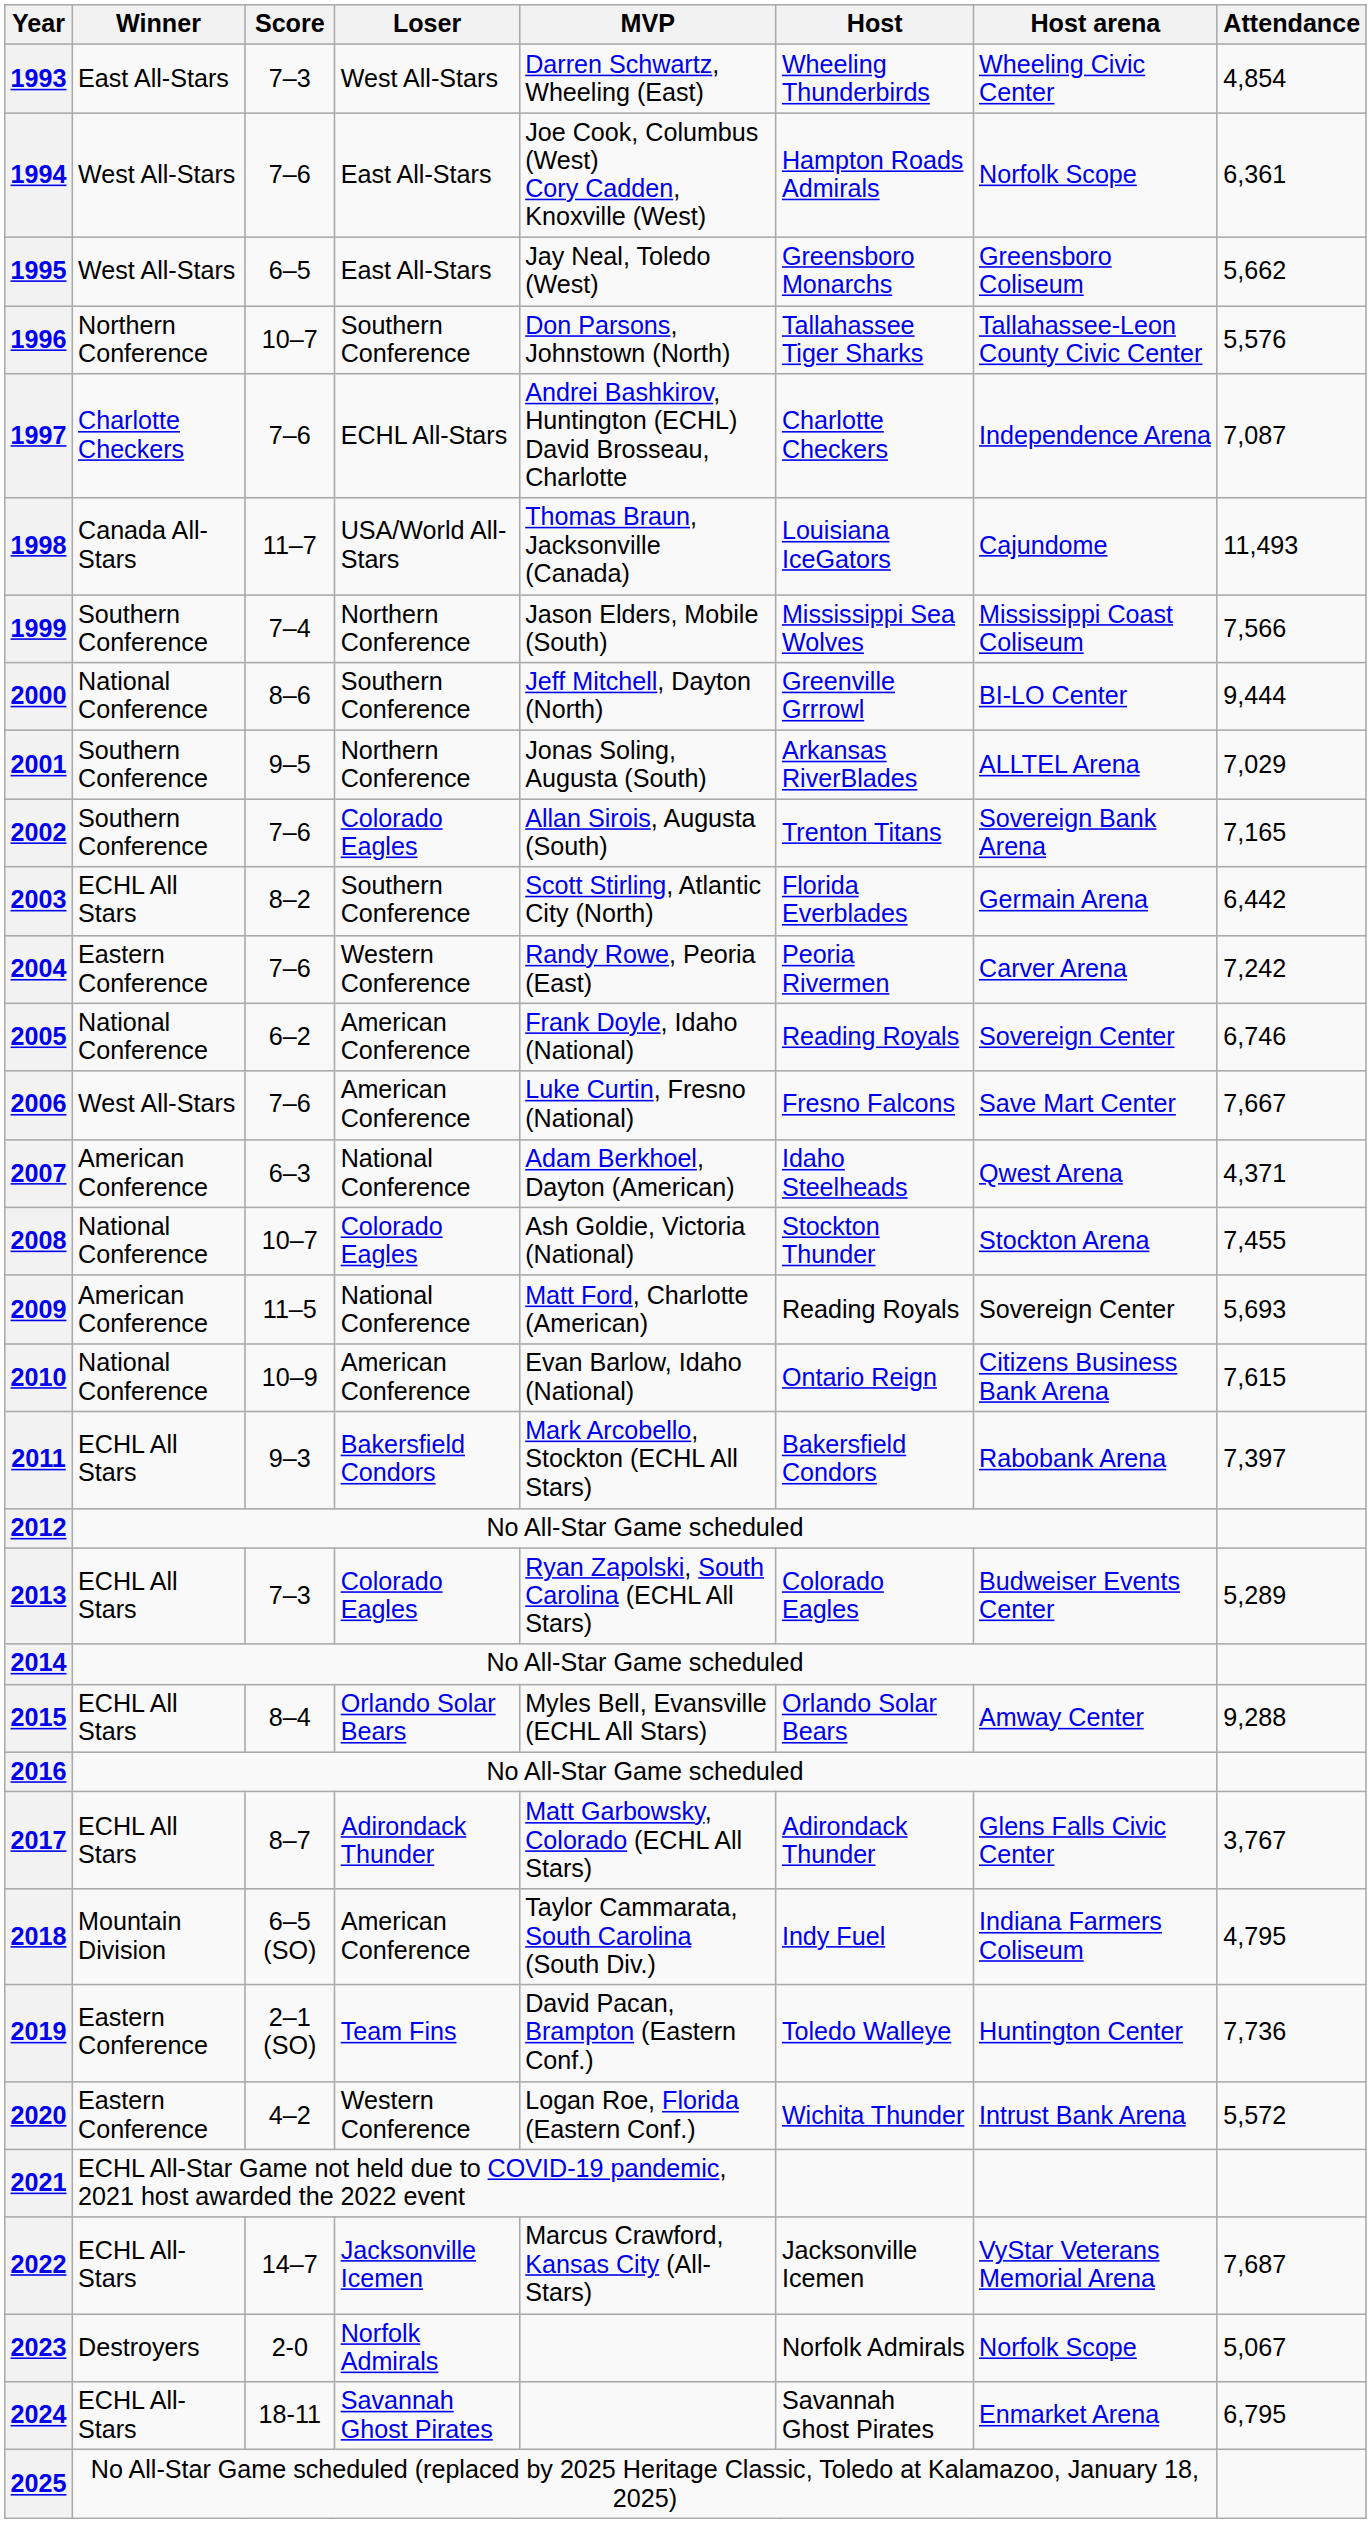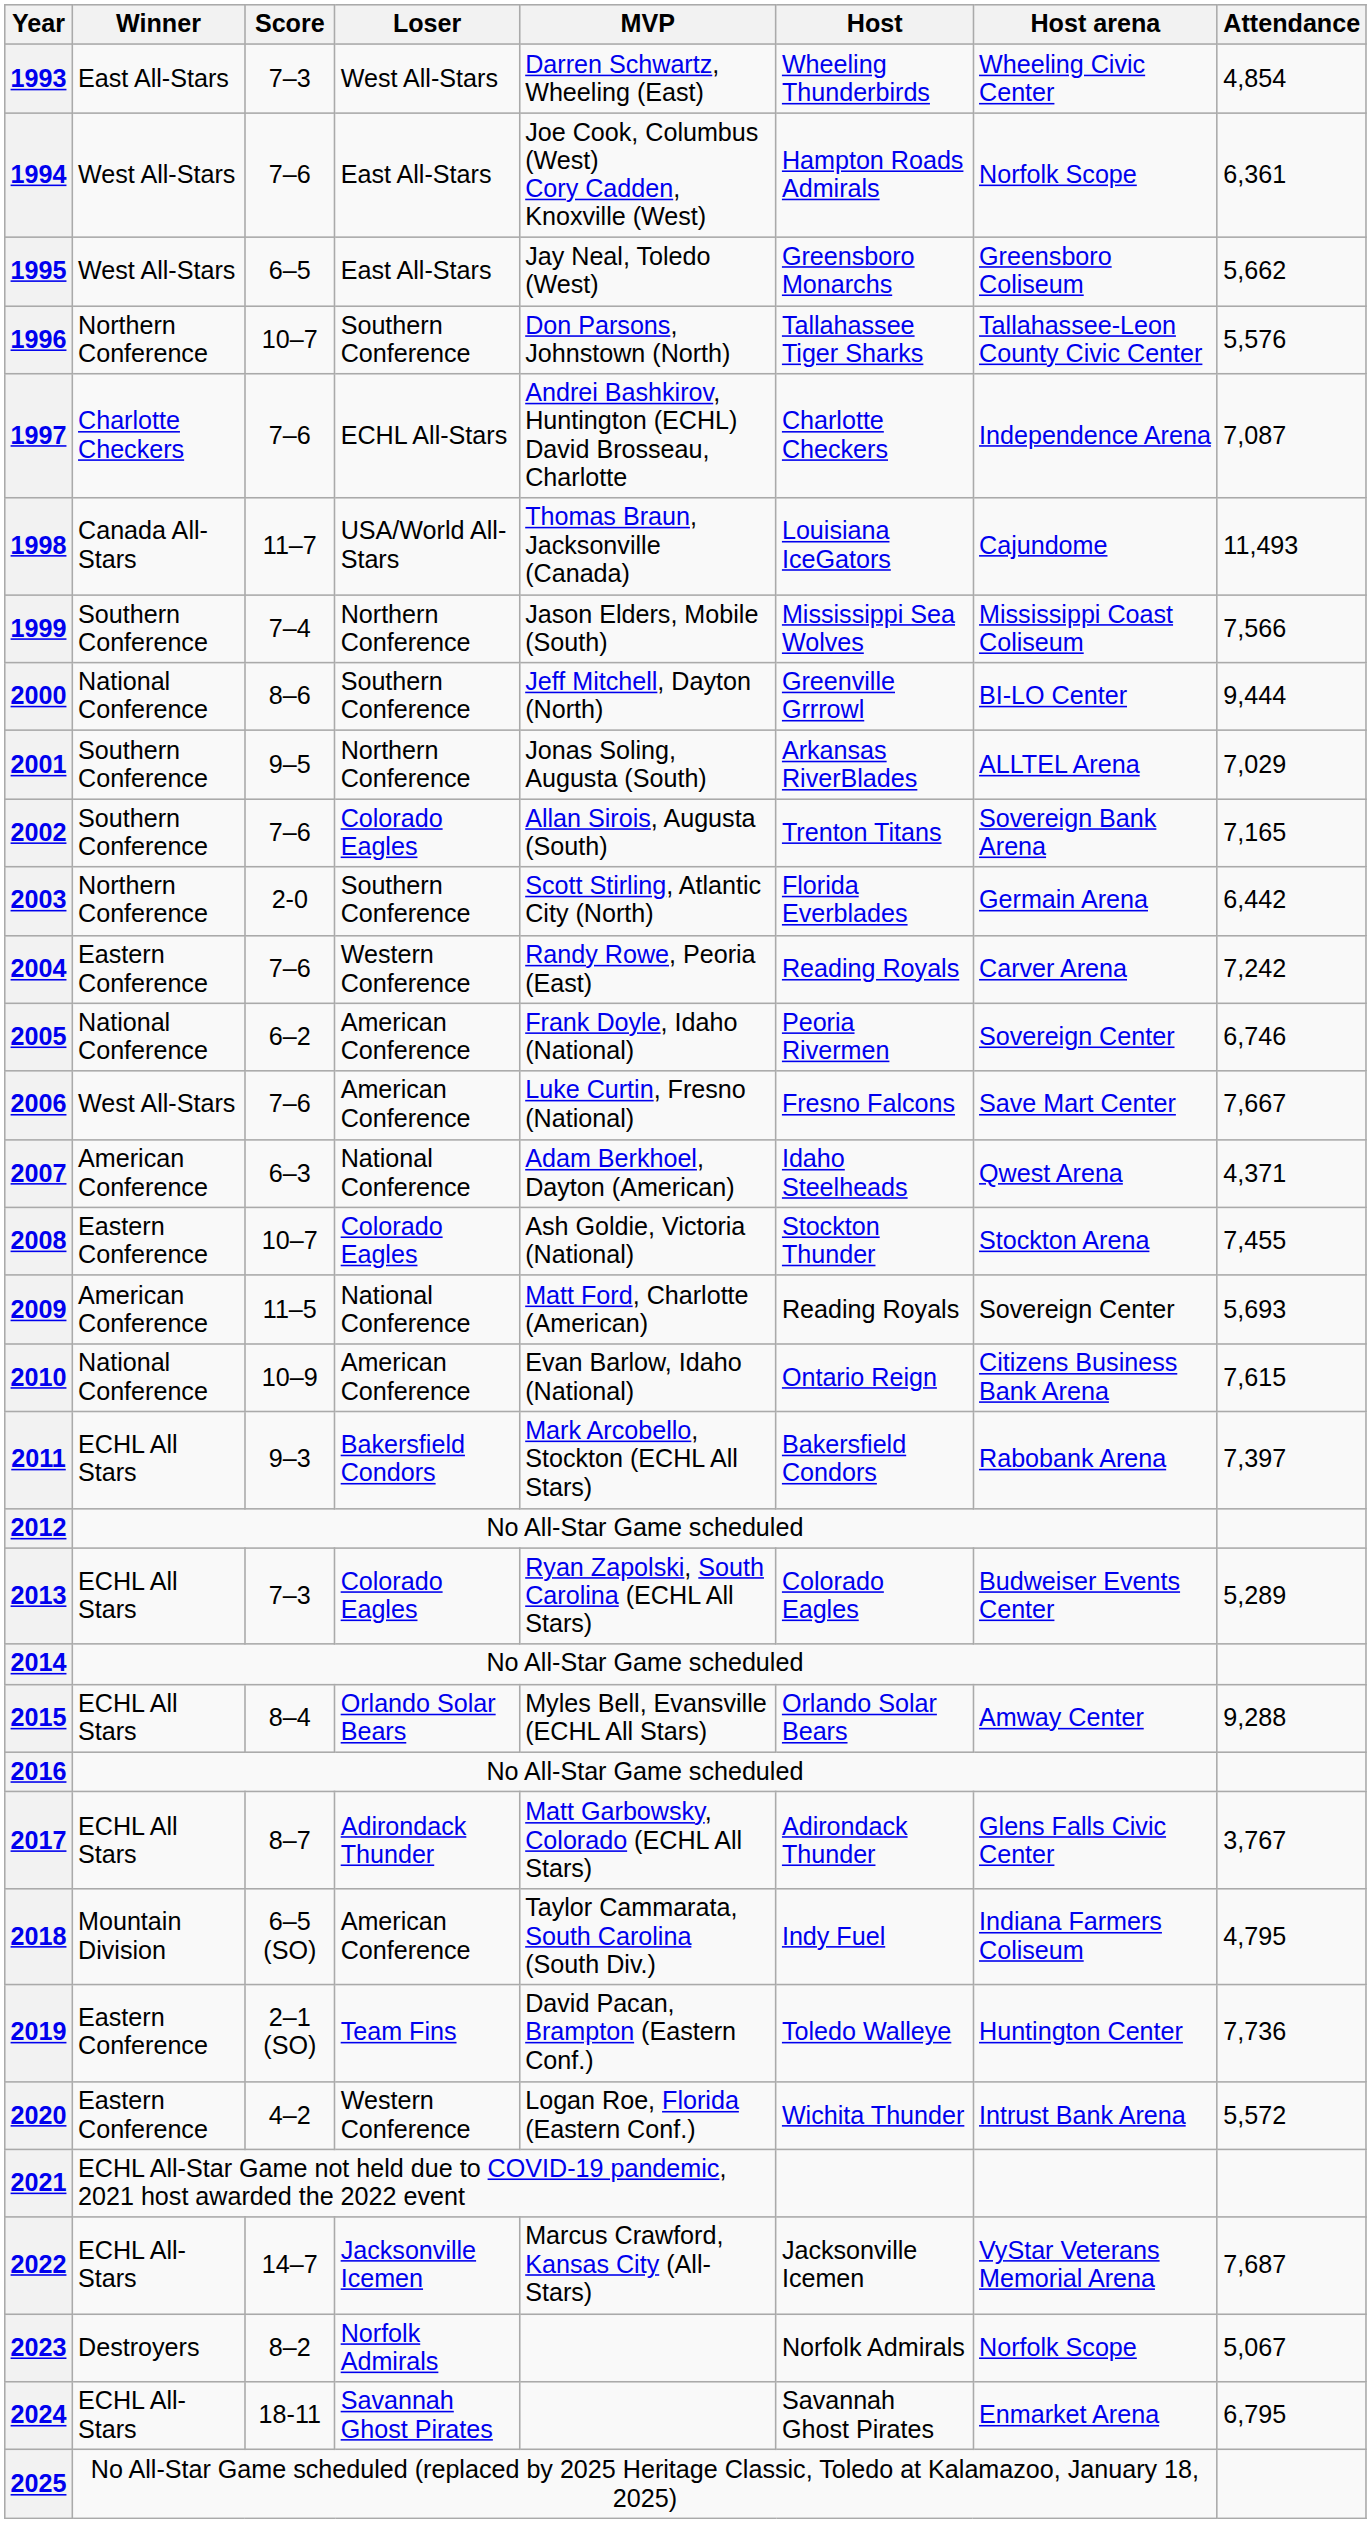 <table class="wikitable">
 <tr>
 <th>Year</th>
 <th>Winner</th>
 <th>Score</th>
 <th>Loser</th>
 <th>MVP</th>
 <th>Host</th>
 <th>Host arena</th>
 <th>Attendance</th>
 </tr>
 <tr>
 <th><a href='#'>1993</a></th>
 <td>East All-Stars</td>
 <td align="center">7–3</td>
 <td>West All-Stars</td>
 <td><a href='#'>Darren Schwartz</a>, Wheeling (East)</td>
 <td><a href='#'>Wheeling Thunderbirds</a></td>
 <td><a href='#'>Wheeling Civic Center</a></td>
 <td>4,854</td>
 </tr>
 <tr>
 <th><a href='#'>1994</a></th>
 <td>West All-Stars</td>
 <td align="center">7–6</td>
 <td>East All-Stars</td>
 <td>Joe Cook, Columbus (West)<br><a href='#'>Cory Cadden</a>, Knoxville (West)</td>
 <td><a href='#'>Hampton Roads Admirals</a></td>
 <td><a href='#'>Norfolk Scope</a></td>
 <td>6,361</td>
 </tr>
 <tr>
 <th><a href='#'>1995</a></th>
 <td>West All-Stars</td>
 <td align="center">6–5</td>
 <td>East All-Stars</td>
 <td>Jay Neal, Toledo (West)</td>
 <td><a href='#'>Greensboro Monarchs</a></td>
 <td><a href='#'>Greensboro Coliseum</a></td>
 <td>5,662</td>
 </tr>
 <tr>
 <th><a href='#'>1996</a></th>
 <td>Northern Conference</td>
 <td align="center">10–7</td>
 <td>Southern Conference</td>
 <td><a href='#'>Don Parsons</a>, Johnstown (North)</td>
 <td><a href='#'>Tallahassee Tiger Sharks</a></td>
 <td><a href='#'>Tallahassee-Leon County Civic Center</a></td>
 <td>5,576</td>
 </tr>
 <tr>
 <th><a href='#'>1997</a></th>
 <td><a href='#'>Charlotte Checkers</a></td>
 <td align="center">7–6</td>
 <td>ECHL All-Stars</td>
 <td><a href='#'>Andrei Bashkirov</a>, Huntington (ECHL)<br>David Brosseau, Charlotte</td>
 <td><a href='#'>Charlotte Checkers</a></td>
 <td><a href='#'>Independence Arena</a></td>
 <td>7,087</td>
 </tr>
 <tr>
 <th><a href='#'>1998</a></th>
 <td>Canada All-Stars</td>
 <td align="center">11–7</td>
 <td>USA/World All-Stars</td>
 <td><a href='#'>Thomas Braun</a>, Jacksonville (Canada)</td>
 <td><a href='#'>Louisiana IceGators</a></td>
 <td><a href='#'>Cajundome</a></td>
 <td>11,493</td>
 </tr>
 <tr>
 <th><a href='#'>1999</a></th>
 <td>Southern Conference</td>
 <td align="center">7–4</td>
 <td>Northern Conference</td>
 <td>Jason Elders, Mobile (South)</td>
 <td><a href='#'>Mississippi Sea Wolves</a></td>
 <td><a href='#'>Mississippi Coast Coliseum</a></td>
 <td>7,566</td>
 </tr>
 <tr>
 <th><a href='#'>2000</a></th>
 <td>National Conference</td>
 <td align="center">8–6</td>
 <td>Southern Conference</td>
 <td><a href='#'>Jeff Mitchell</a>, Dayton (North)</td>
 <td><a href='#'>Greenville Grrrowl</a></td>
 <td><a href='#'>BI-LO Center</a></td>
 <td>9,444</td>
 </tr>
 <tr>
 <th><a href='#'>2001</a></th>
 <td>Southern Conference</td>
 <td align="center">9–5</td>
 <td>Northern Conference</td>
 <td>Jonas Soling, Augusta (South)</td>
 <td><a href='#'>Arkansas RiverBlades</a></td>
 <td><a href='#'>ALLTEL Arena</a></td>
 <td>7,029</td>
 </tr>
 <tr>
 <th><a href='#'>2002</a></th>
 <td>Southern Conference</td>
 <td align="center">7–6</td>
 <td><a href='#'>Colorado Eagles</a></td>
 <td><a href='#'>Allan Sirois</a>, Augusta (South)</td>
 <td><a href='#'>Trenton Titans</a></td>
 <td><a href='#'>Sovereign Bank Arena</a></td>
 <td>7,165</td>
 </tr>
 <tr>
 <th><a href='#'>2003</a></th>
-<td>ECHL All Stars</td>
-<td align="center">8–2</td>
+<td>Northern Conference</td>
+<td align="center">2-0</td>
 <td>Southern Conference</td>
 <td><a href='#'>Scott Stirling</a>, Atlantic City (North)</td>
 <td><a href='#'>Florida Everblades</a></td>
 <td><a href='#'>Germain Arena</a></td>
 <td>6,442</td>
 </tr>
 <tr>
 <th><a href='#'>2004</a></th>
 <td>Eastern Conference</td>
 <td align="center">7–6</td>
 <td>Western Conference</td>
 <td><a href='#'>Randy Rowe</a>, Peoria (East)</td>
-<td><a href='#'>Peoria Rivermen</a></td>
+<td><a href='#'>Reading Royals</a></td>
 <td><a href='#'>Carver Arena</a></td>
 <td>7,242</td>
 </tr>
 <tr>
 <th><a href='#'>2005</a></th>
 <td>National Conference</td>
 <td align="center">6–2</td>
 <td>American Conference</td>
 <td><a href='#'>Frank Doyle</a>, Idaho (National)</td>
-<td><a href='#'>Reading Royals</a></td>
+<td><a href='#'>Peoria Rivermen</a></td>
 <td><a href='#'>Sovereign Center</a></td>
 <td>6,746</td>
 </tr>
 <tr>
 <th><a href='#'>2006</a></th>
 <td>West All-Stars</td>
 <td align="center">7–6</td>
 <td>American Conference</td>
 <td><a href='#'>Luke Curtin</a>, Fresno (National)</td>
 <td><a href='#'>Fresno Falcons</a></td>
 <td><a href='#'>Save Mart Center</a></td>
 <td>7,667</td>
 </tr>
 <tr>
 <th><a href='#'>2007</a></th>
 <td>American Conference</td>
 <td align="center">6–3</td>
 <td>National Conference</td>
 <td><a href='#'>Adam Berkhoel</a>, Dayton (American)</td>
 <td><a href='#'>Idaho Steelheads</a></td>
 <td><a href='#'>Qwest Arena</a></td>
 <td>4,371</td>
 </tr>
 <tr>
 <th><a href='#'>2008</a></th>
-<td>National Conference</td>
+<td>Eastern Conference</td>
 <td align="center">10–7</td>
 <td><a href='#'>Colorado Eagles</a></td>
 <td>Ash Goldie, Victoria (National)</td>
 <td><a href='#'>Stockton Thunder</a></td>
 <td><a href='#'>Stockton Arena</a></td>
 <td>7,455</td>
 </tr>
 <tr>
 <th><a href='#'>2009</a></th>
 <td>American Conference</td>
 <td align="center">11–5</td>
 <td>National Conference</td>
 <td><a href='#'>Matt Ford</a>, Charlotte (American)</td>
 <td>Reading Royals</td>
 <td>Sovereign Center</td>
 <td>5,693</td>
 </tr>
 <tr>
 <th><a href='#'>2010</a></th>
 <td>National Conference</td>
 <td align="center">10–9</td>
 <td>American Conference</td>
 <td>Evan Barlow, Idaho (National)</td>
 <td><a href='#'>Ontario Reign</a></td>
 <td><a href='#'>Citizens Business Bank Arena</a></td>
 <td>7,615</td>
 </tr>
 <tr>
 <th><a href='#'>2011</a></th>
 <td>ECHL All Stars</td>
 <td align="center">9–3</td>
 <td><a href='#'>Bakersfield Condors</a></td>
 <td><a href='#'>Mark Arcobello</a>, Stockton (ECHL All Stars)</td>
 <td><a href='#'>Bakersfield Condors</a></td>
 <td><a href='#'>Rabobank Arena</a></td>
 <td>7,397</td>
 </tr>
 <tr>
 <th><a href='#'>2012</a></th>
 <td align="center" colspan="6">No All-Star Game scheduled</td>
 </tr>
 <tr>
 <th><a href='#'>2013</a></th>
 <td>ECHL All Stars</td>
 <td align="center">7–3</td>
 <td><a href='#'>Colorado Eagles</a></td>
 <td><a href='#'>Ryan Zapolski</a>, <a href='#'>South Carolina</a> (ECHL All Stars)</td>
 <td><a href='#'>Colorado Eagles</a></td>
 <td><a href='#'>Budweiser Events Center</a></td>
 <td>5,289</td>
 </tr>
 <tr>
 <th><a href='#'>2014</a></th>
 <td align="center" colspan="6">No All-Star Game scheduled</td>
 </tr>
 <tr>
 <th><a href='#'>2015</a></th>
 <td>ECHL All Stars</td>
 <td align="center">8–4</td>
 <td><a href='#'>Orlando Solar Bears</a></td>
 <td>Myles Bell, Evansville (ECHL All Stars)</td>
 <td><a href='#'>Orlando Solar Bears</a></td>
 <td><a href='#'>Amway Center</a></td>
 <td>9,288</td>
 </tr>
 <tr>
 <th><a href='#'>2016</a></th>
 <td align="center" colspan="6">No All-Star Game scheduled</td>
 </tr>
 <tr>
 <th><a href='#'>2017</a></th>
 <td>ECHL All Stars</td>
 <td align="center">8–7</td>
 <td><a href='#'>Adirondack Thunder</a></td>
 <td><a href='#'>Matt Garbowsky</a>, <a href='#'>Colorado</a> (ECHL All Stars)</td>
 <td><a href='#'>Adirondack Thunder</a></td>
 <td><a href='#'>Glens Falls Civic Center</a></td>
 <td>3,767</td>
 </tr>
 <tr>
 <th><a href='#'>2018</a></th>
 <td>Mountain Division</td>
 <td align="center">6–5 (SO)</td>
 <td>American Conference</td>
 <td>Taylor Cammarata, <a href='#'>South Carolina</a> (South Div.)</td>
 <td><a href='#'>Indy Fuel</a></td>
 <td><a href='#'>Indiana Farmers Coliseum</a></td>
 <td>4,795</td>
 </tr>
 <tr>
 <th><a href='#'>2019</a></th>
 <td>Eastern Conference</td>
 <td align="center">2–1 (SO)</td>
 <td><a href='#'>Team Fins</a></td>
 <td>David Pacan, <a href='#'>Brampton</a> (Eastern Conf.)</td>
 <td><a href='#'>Toledo Walleye</a></td>
 <td><a href='#'>Huntington Center</a></td>
 <td>7,736</td>
 </tr>
 <tr>
 <th><a href='#'>2020</a></th>
 <td>Eastern Conference</td>
 <td align="center">4–2</td>
 <td>Western Conference</td>
 <td>Logan Roe, <a href='#'>Florida</a> (Eastern Conf.)</td>
 <td><a href='#'>Wichita Thunder</a></td>
 <td><a href='#'>Intrust Bank Arena</a></td>
 <td>5,572</td>
 </tr>
 <tr>
 <th><a href='#'>2021</a></th>
 <td colspan=4>ECHL All-Star Game not held due to <a href='#'>COVID-19 pandemic</a>, 2021 host awarded the 2022 event</td>
 <td></td>
 <td></td>
 </tr>
 <tr>
 <th><a href='#'>2022</a></th>
 <td>ECHL All-Stars</td>
 <td align="center">14–7</td>
 <td><a href='#'>Jacksonville Icemen</a></td>
 <td>Marcus Crawford, <a href='#'>Kansas City</a> (All-Stars)</td>
 <td>Jacksonville Icemen</td>
 <td><a href='#'>VyStar Veterans Memorial Arena</a></td>
 <td>7,687</td>
 </tr>
 <tr>
 <th><a href='#'>2023</a></th>
 <td>Destroyers</td>
-<td align="center">2-0</td>
+<td align="center">8–2</td>
 <td><a href='#'>Norfolk Admirals</a></td>
 <td></td>
 <td Norfolk Admirals (ECHL)>Norfolk Admirals</td>
 <td><a href='#'>Norfolk Scope</a></td>
 <td>5,067</td>
 </tr>
 <tr>
 <th><a href='#'>2024</a></th>
 <td>ECHL All-Stars</td>
 <td align="center">18-11</td>
 <td><a href='#'>Savannah Ghost Pirates</a></td>
 <td></td>
 <td>Savannah Ghost Pirates</td>
 <td><a href='#'>Enmarket Arena</a></td>
 <td>6,795</td>
 </tr>
 <tr>
 <th><a href='#'>2025</a></th>
 <td align="center" colspan="6">No All-Star Game scheduled (replaced by 2025 Heritage Classic, Toledo at Kalamazoo, January 18, 2025)</td>
 </tr>
 </table>
